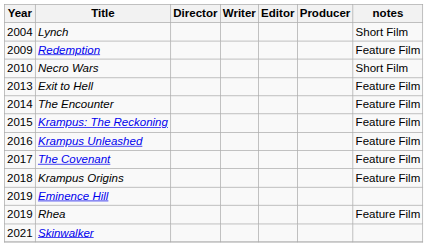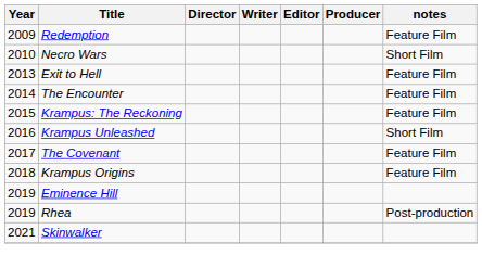 <table class="wikitable">
 <tr>
 <th>Year</th>
 <th>Title</th>
 <th>Director</th>
 <th>Writer</th>
 <th>Editor</th>
 <th>Producer</th>
 <th>notes</th>
-</tr>
-<tr>
-<td>2004</td>
-<td><em>Lynch</em></td>
-<td></td>
-<td></td>
-<td></td>
-<td></td>
-<td>Short Film</td>
 </tr>
 <tr>
 <td>2009</td>
 <td><em><a href='#'>Redemption</a></em></td>
 <td></td>
 <td></td>
 <td></td>
 <td></td>
 <td>Feature Film</td>
 </tr>
 <tr>
 <td>2010</td>
 <td><em>Necro Wars</em></td>
 <td></td>
 <td></td>
 <td></td>
 <td></td>
 <td>Short Film</td>
 </tr>
 <tr>
 <td>2013</td>
 <td><em>Exit to Hell</em></td>
 <td></td>
 <td></td>
 <td></td>
 <td></td>
 <td>Feature Film</td>
 </tr>
 <tr>
 <td>2014</td>
 <td><em>The Encounter</em></td>
 <td></td>
 <td></td>
 <td></td>
 <td></td>
 <td>Feature Film</td>
 </tr>
 <tr>
 <td>2015</td>
 <td><em><a href='#'>Krampus: The Reckoning</a></em></td>
 <td></td>
 <td></td>
 <td></td>
 <td></td>
 <td>Feature Film</td>
 </tr>
 <tr>
 <td>2016</td>
 <td><em><a href='#'>Krampus Unleashed</a></em></td>
 <td></td>
 <td></td>
 <td></td>
 <td></td>
-<td>Feature Film</td>
+<td>Short Film</td>
 </tr>
 <tr>
 <td>2017</td>
 <td><em><a href='#'>The Covenant</a></em></td>
 <td></td>
 <td></td>
 <td></td>
 <td></td>
 <td>Feature Film</td>
 </tr>
 <tr>
 <td>2018</td>
 <td><em>Krampus Origins</em></td>
 <td></td>
 <td></td>
 <td></td>
 <td></td>
 <td>Feature Film</td>
 </tr>
 <tr>
 <td>2019</td>
 <td><em><a href='#'>Eminence Hill</a></em></td>
 <td></td>
 <td></td>
 <td></td>
 <td></td>
 <td></td>
 </tr>
 <tr>
 <td>2019</td>
 <td><em>Rhea</em></td>
 <td></td>
 <td></td>
 <td></td>
 <td></td>
-<td>Feature Film</td>
+<td>Post-production</td>
 </tr>
 <tr>
 <td>2021</td>
 <td><em><a href='#'>Skinwalker</a></em></td>
 <td></td>
 <td></td>
 <td></td>
 <td></td>
 <td></td>
 </tr>
 <tr>
 </tr>
 </table>
